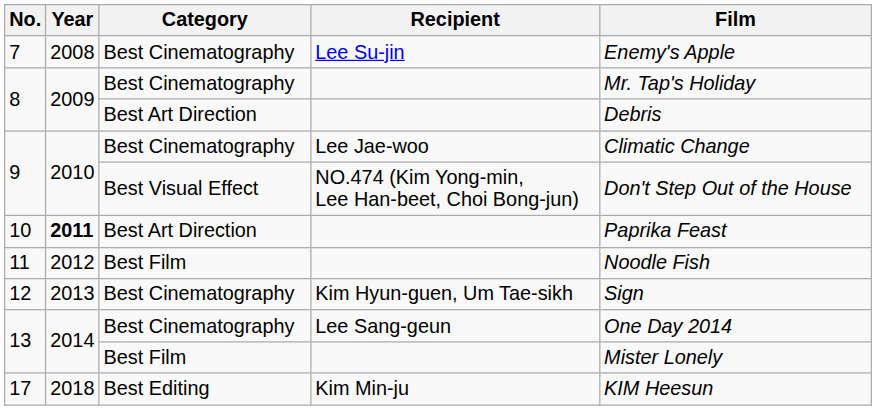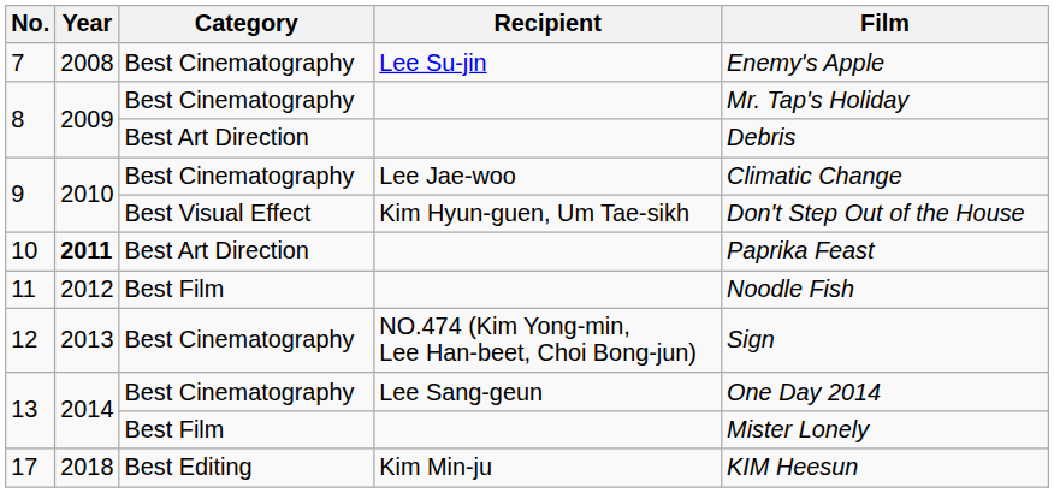 <table class=wikitable style="width:700px">
 <tr>
 <th width=10>No.</th>
 <th width=10>Year</th>
 <th>Category</th>
 <th>Recipient</th>
 <th>Film</th>
 </tr>
 <tr>
 <td>7</td>
 <td>2008</td>
 <td>Best Cinematography</td>
 <td><a href='#'>Lee Su-jin</a></td>
 <td><em>Enemy's Apple</em></td>
 </tr>
 <tr>
 <td rowspan=2>8</td>
 <td rowspan=2>2009</td>
 <td>Best Cinematography</td>
 <td></td>
 <td><em>Mr. Tap's Holiday</em></td>
 </tr>
 <tr>
 <td>Best Art Direction</td>
 <td></td>
 <td><em>Debris</em></td>
 </tr>
 <tr>
 <td rowspan=2>9</td>
 <td rowspan=2>2010</td>
 <td>Best Cinematography</td>
 <td>Lee Jae-woo</td>
 <td><em>Climatic Change</em></td>
 </tr>
 <tr>
 <td>Best Visual Effect</td>
-<td>NO.474 (Kim Yong-min, <br> Lee Han-beet, Choi Bong-jun)</td>
+<td>Kim Hyun-guen, Um Tae-sikh</td>
 <td><em>Don't Step Out of the House</em></td>
 </tr>
 <tr>
 <td>10</td>
 <td><strong>2011</strong></td>
 <td>Best Art Direction</td>
 <td></td>
 <td><em>Paprika Feast</em></td>
 </tr>
 <tr>
 <td>11</td>
 <td>2012</td>
 <td>Best Film</td>
 <td></td>
 <td><em>Noodle Fish</em></td>
 </tr>
 <tr>
 <td>12</td>
 <td>2013</td>
 <td>Best Cinematography</td>
-<td>Kim Hyun-guen, Um Tae-sikh</td>
+<td>NO.474 (Kim Yong-min, <br> Lee Han-beet, Choi Bong-jun)</td>
 <td><em>Sign</em></td>
 </tr>
 <tr>
 <td rowspan=2>13</td>
 <td rowspan=2>2014</td>
 <td>Best Cinematography</td>
 <td>Lee Sang-geun</td>
 <td><em>One Day 2014</em></td>
 </tr>
 <tr>
 <td>Best Film</td>
 <td></td>
 <td><em>Mister Lonely</em></td>
 </tr>
 <tr>
 <td>17</td>
 <td>2018</td>
 <td>Best Editing</td>
 <td>Kim Min-ju</td>
 <td><em>KIM Heesun</em></td>
 </tr>
 </table>
